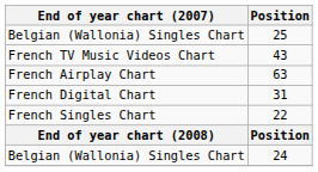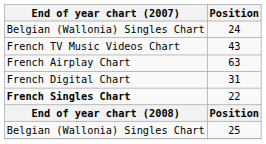 <table class="wikitable sortable">
 <tr>
 <th>End of year chart (2007)</th>
 <th>Position</th>
 </tr>
 <tr>
 <td>Belgian (Wallonia) Singles Chart</td>
-<td align="center">25</td>
+<td align="center">24</td>
 </tr>
 <tr>
 <td>French TV Music Videos Chart</td>
 <td align="center">43</td>
 </tr>
 <tr>
 <td>French Airplay Chart</td>
 <td align="center">63</td>
 </tr>
 <tr>
 <td>French Digital Chart</td>
 <td align="center">31</td>
 </tr>
 <tr>
-<td>French Singles Chart</td>
+<td><strong>French Singles Chart</strong></td>
 <td align="center">22</td>
 </tr>
 <tr>
 <th>End of year chart (2008)</th>
 <th>Position</th>
 </tr>
 <tr>
 <td>Belgian (Wallonia) Singles Chart</td>
-<td align="center">24</td>
+<td align="center">25</td>
 </tr>
 <tr>
 </tr>
 </table>
